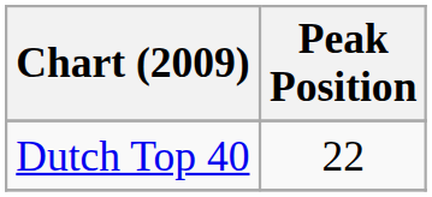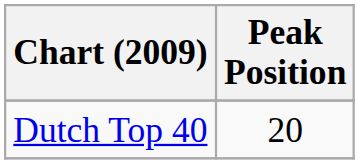 <table class="wikitable sortable">
 <tr>
 <th align="left">Chart (2009)</th>
 <th align="center">Peak<br> Position</th>
 </tr>
 <tr>
 </tr>
 <tr>
 </tr>
 <tr>
 <td align="left"><a href='#'>Dutch Top 40</a></td>
-<td align="center">22</td>
+<td align="center">20</td>
 </tr>
 <tr>
 </tr>
 <tr>
 </tr>
 <tr>
 </tr>
 </table>
